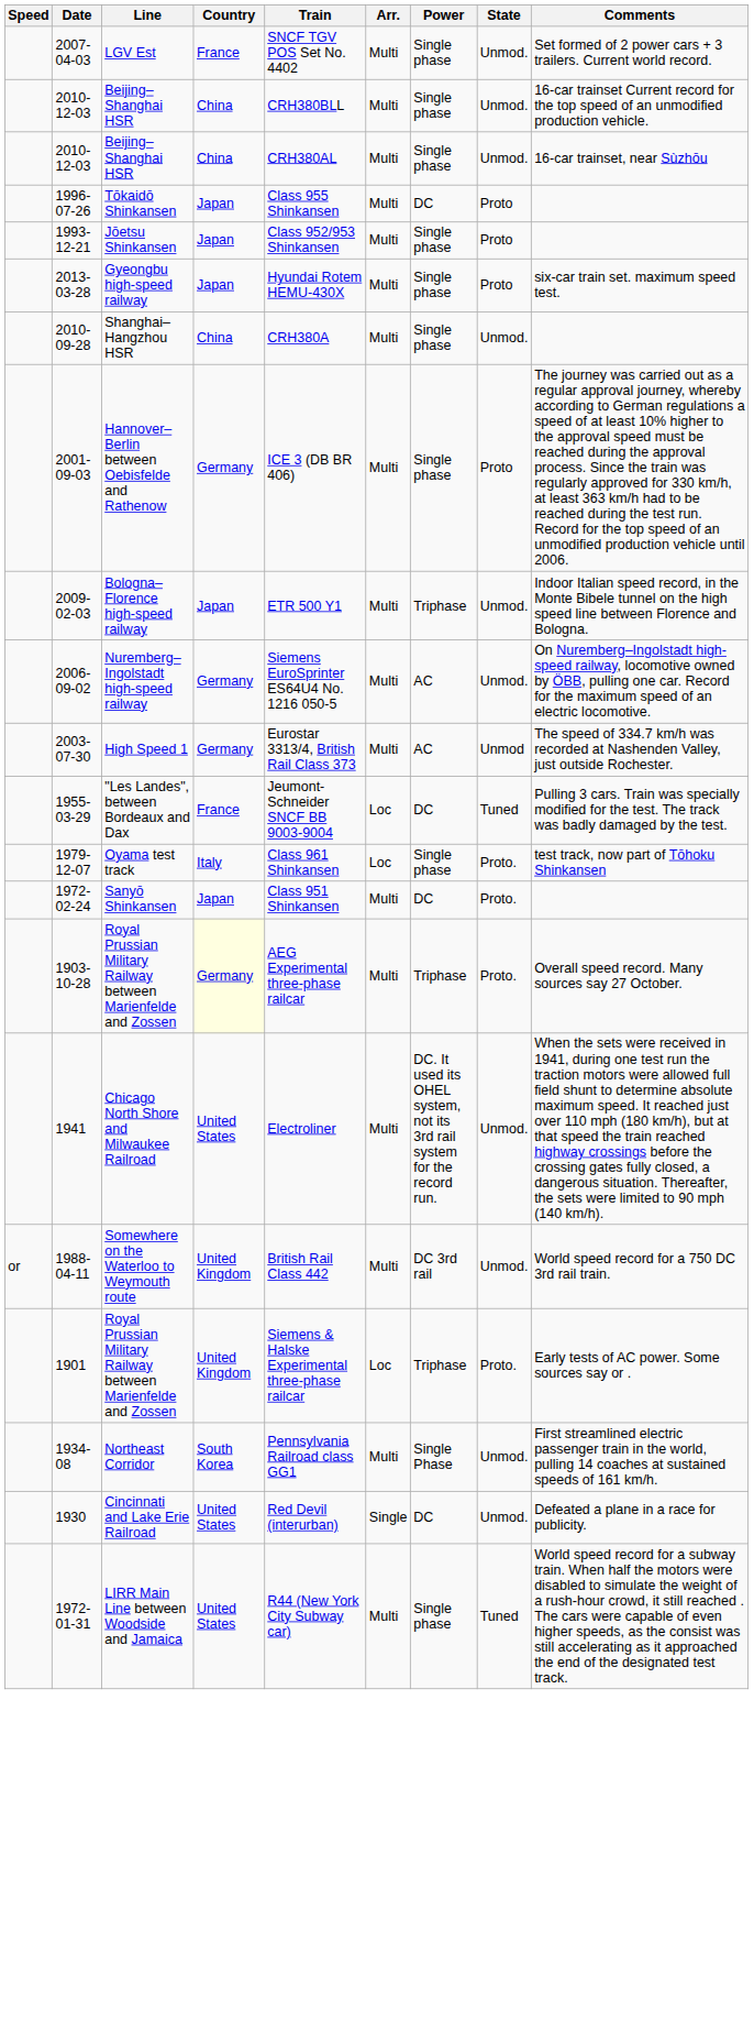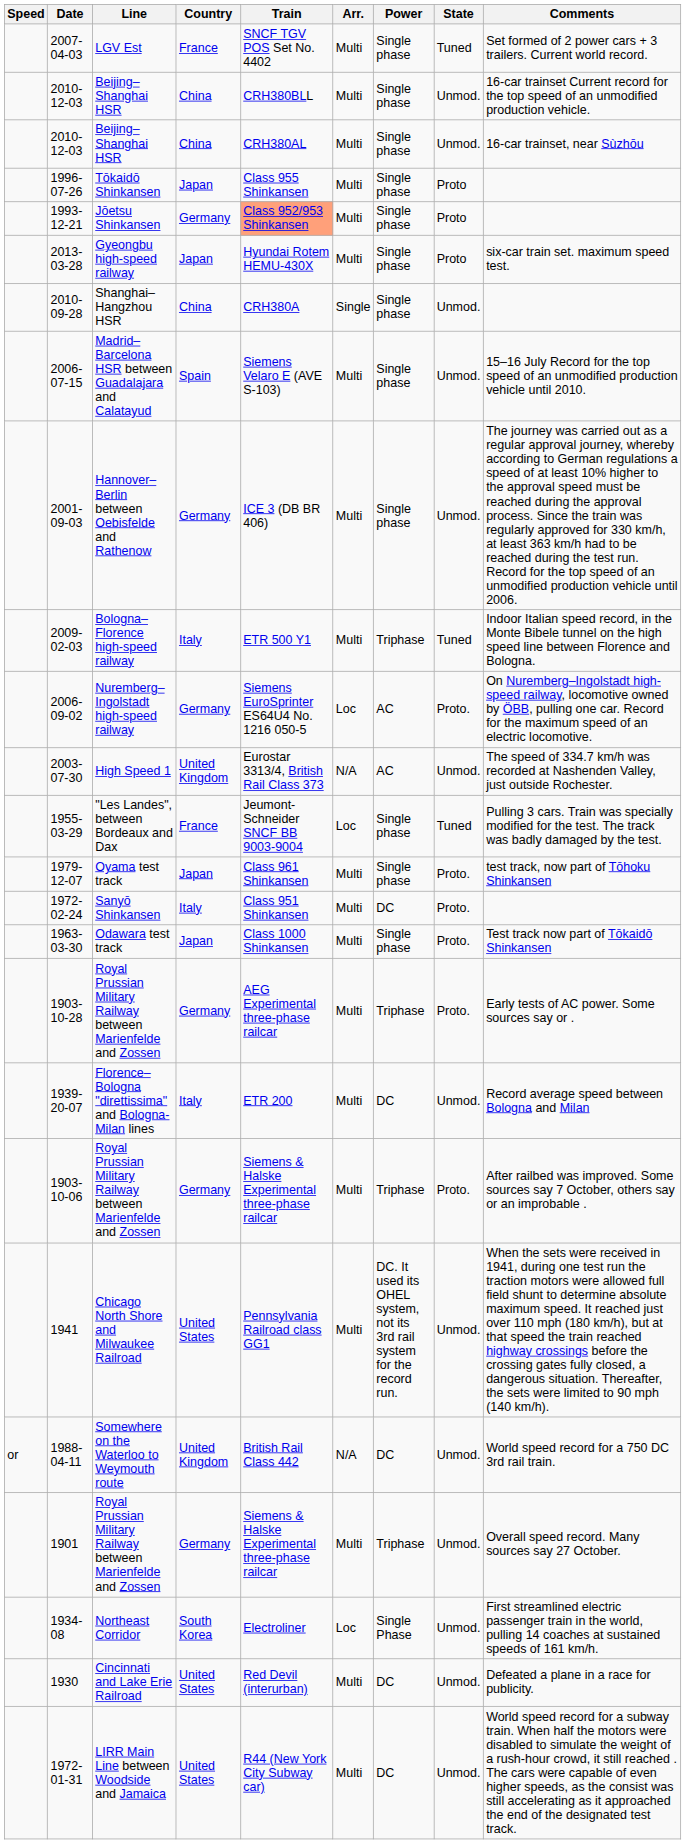 <table class="wikitable sortable">
 <tr>
 <th scope="col">Speed</th>
 <th scope="col" style="width:50px;">Date</th>
 <th scope="col" style="width:100px;">Line</th>
 <th scope="col" style="width:75px;">Country</th>
 <th scope="col">Train</th>
 <th scope="col">Arr. </th>
 <th scope="col" style="width:70px;">Power   </th>
 <th scope="col">State                    </th>
 <th scope="col">Comments</th>
 </tr>
 <tr>
 <td></td>
 <td>2007-04-03</td>
 <td><a href='#'>LGV Est</a></td>
 <td><a href='#'>France</a></td>
 <td><a href='#'>SNCF TGV POS</a> Set No. 4402</td>
 <td>Multi</td>
 <td>Single phase</td>
-<td>Unmod.</td>
+<td>Tuned</td>
 <td>Set formed of 2 power cars + 3 trailers. Current world record.</td>
 </tr>
 <tr>
 <td></td>
 <td>2010-12-03</td>
 <td><a href='#'>Beijing–Shanghai HSR</a></td>
 <td><a href='#'>China</a></td>
 <td><a href='#'>CRH380BL</a>L</td>
 <td>Multi</td>
 <td>Single phase</td>
 <td>Unmod.</td>
 <td>16-car trainset Current record for the top speed of an unmodified production vehicle.</td>
 </tr>
 <tr>
 <td></td>
 <td>2010-12-03</td>
 <td><a href='#'>Beijing–Shanghai HSR</a></td>
 <td><a href='#'>China</a></td>
 <td><a href='#'>CRH380AL</a></td>
 <td>Multi</td>
 <td>Single phase</td>
 <td>Unmod.</td>
 <td>16-car trainset, near <a href='#'>Sùzhōu</a></td>
 </tr>
 <tr>
 <td></td>
 <td>1996-07-26</td>
 <td><a href='#'>Tōkaidō Shinkansen</a></td>
 <td><a href='#'>Japan</a></td>
 <td><a href='#'>Class 955 Shinkansen</a></td>
 <td>Multi</td>
-<td>DC</td>
+<td>Single phase</td>
 <td>Proto</td>
 <td></td>
 </tr>
 <tr>
 <td></td>
 <td>1993-12-21</td>
 <td><a href='#'>Jōetsu Shinkansen</a></td>
-<td><a href='#'>Japan</a></td>
-<td><a href='#'>Class 952/953 Shinkansen</a></td>
+<td><a href='#'>Germany</a></td>
+<td style="background: lightsalmon;"><a href='#'>Class 952/953 Shinkansen</a></td>
 <td>Multi</td>
 <td>Single phase</td>
 <td>Proto</td>
 <td></td>
 </tr>
 <tr>
 <td></td>
 <td>2013-03-28</td>
 <td><a href='#'>Gyeongbu high-speed railway</a></td>
 <td><a href='#'>Japan</a></td>
 <td><a href='#'>Hyundai Rotem HEMU-430X</a></td>
 <td>Multi</td>
 <td>Single phase</td>
 <td>Proto</td>
 <td>six-car train set. maximum speed test.</td>
 </tr>
 <tr>
 <td></td>
 <td>2010-09-28</td>
 <td>Shanghai–Hangzhou HSR</td>
 <td><a href='#'>China</a></td>
 <td><a href='#'>CRH380A</a></td>
+<td>Single</td>
+<td>Single phase</td>
+<td>Unmod.</td>
+<td></td>
+</tr>
+<tr>
+<td></td>
+<td>2006-07-15</td>
+<td><a href='#'>Madrid–Barcelona HSR</a> between <a href='#'>Guadalajara</a> and <a href='#'>Calatayud</a></td>
+<td><a href='#'>Spain</a></td>
+<td><a href='#'>Siemens Velaro E</a> (AVE S-103)</td>
 <td>Multi</td>
 <td>Single phase</td>
 <td>Unmod.</td>
-<td></td>
+<td>15–16 July  Record for the top speed of an unmodified production vehicle until 2010.</td>
 </tr>
 <tr>
 <td></td>
 <td>2001-09-03</td>
 <td><a href='#'>Hannover–Berlin</a> between <a href='#'>Oebisfelde</a> and <a href='#'>Rathenow</a></td>
 <td><a href='#'>Germany</a></td>
 <td><a href='#'>ICE 3</a> (DB BR 406)</td>
 <td>Multi</td>
 <td>Single phase</td>
-<td>Proto</td>
+<td>Unmod.</td>
 <td>The journey was carried out as a regular approval journey, whereby according to German regulations a speed of at least 10% higher to the approval speed must be reached during the approval process. Since the train was regularly approved for 330 km/h, at least 363 km/h had to be reached during the test run. Record for the top speed of an unmodified production vehicle until 2006.</td>
 </tr>
 <tr>
 <td></td>
 <td>2009-02-03</td>
 <td><a href='#'>Bologna–Florence high-speed railway</a></td>
-<td><a href='#'>Japan</a></td>
+<td><a href='#'>Italy</a></td>
 <td><a href='#'>ETR 500 Y1</a></td>
 <td>Multi</td>
 <td>Triphase</td>
-<td>Unmod.</td>
+<td>Tuned</td>
 <td>Indoor Italian speed record, in the Monte Bibele tunnel on the high speed line between Florence and Bologna.</td>
 </tr>
 <tr>
 <td></td>
 <td>2006-09-02</td>
 <td><a href='#'>Nuremberg–Ingolstadt high-speed railway</a></td>
 <td><a href='#'>Germany</a></td>
 <td><a href='#'>Siemens</a> <a href='#'>EuroSprinter</a> ES64U4 No. 1216 050-5</td>
-<td>Multi</td>
+<td>Loc</td>
 <td>AC</td>
-<td>Unmod.</td>
+<td>Proto.</td>
 <td>On <a href='#'>Nuremberg–Ingolstadt high-speed railway</a>, locomotive owned by <a href='#'>ÖBB</a>, pulling one car. Record for the maximum speed of an electric locomotive.</td>
 </tr>
 <tr>
 <td></td>
 <td>2003-07-30</td>
 <td><a href='#'>High Speed 1</a></td>
-<td><a href='#'>Germany</a></td>
+<td><a href='#'>United Kingdom</a></td>
 <td>Eurostar 3313/4, <a href='#'>British Rail Class 373</a></td>
-<td>Multi</td>
+<td>N/A</td>
 <td>AC</td>
-<td>Unmod</td>
+<td>Unmod.</td>
 <td>The speed of 334.7 km/h was recorded at Nashenden Valley, just outside Rochester.</td>
 </tr>
 <tr>
 <td></td>
 <td>1955-03-29</td>
 <td>"Les Landes", between Bordeaux and Dax</td>
 <td><a href='#'>France</a></td>
 <td>Jeumont-Schneider <a href='#'>SNCF BB 9003-9004</a></td>
 <td>Loc</td>
-<td>DC</td>
+<td>Single phase</td>
 <td>Tuned</td>
 <td>Pulling 3 cars. Train was specially modified for the test. The track was badly damaged by the test.</td>
 </tr>
 <tr>
 <td></td>
 <td>1979-12-07</td>
 <td><a href='#'>Oyama</a> test track</td>
-<td><a href='#'>Italy</a></td>
+<td><a href='#'>Japan</a></td>
 <td><a href='#'>Class 961 Shinkansen</a></td>
-<td>Loc</td>
+<td>Multi</td>
 <td>Single phase</td>
 <td>Proto.</td>
 <td>test track, now part of <a href='#'>Tōhoku Shinkansen</a></td>
 </tr>
 <tr>
 <td></td>
 <td>1972-02-24</td>
 <td><a href='#'>Sanyō Shinkansen</a></td>
-<td><a href='#'>Japan</a></td>
+<td><a href='#'>Italy</a></td>
 <td><a href='#'>Class 951 Shinkansen</a></td>
 <td>Multi</td>
 <td>DC</td>
 <td>Proto.</td>
 <td></td>
 </tr>
 <tr>
 <td></td>
+<td>1963-03-30</td>
+<td><a href='#'>Odawara</a> test track</td>
+<td><a href='#'>Japan</a></td>
+<td><a href='#'>Class 1000 Shinkansen</a></td>
+<td>Multi</td>
+<td>Single phase</td>
+<td>Proto.</td>
+<td>Test track now part of <a href='#'>Tōkaidō Shinkansen</a></td>
+</tr>
+<tr>
+<td></td>
 <td>1903-10-28</td>
 <td><a href='#'>Royal Prussian Military Railway</a> between <a href='#'>Marienfelde</a> and <a href='#'>Zossen</a></td>
-<td style="background: lightyellow;"><a href='#'>Germany</a></td>
+<td><a href='#'>Germany</a></td>
 <td><a href='#'>AEG</a> <a href='#'>Experimental three-phase railcar</a></td>
 <td>Multi</td>
 <td>Triphase</td>
 <td>Proto.</td>
-<td>Overall speed record. Many sources say 27 October.</td>
+<td>Early tests of AC power. Some sources say  or .</td>
+</tr>
+<tr>
+<td></td>
+<td>1939-20-07</td>
+<td><a href='#'>Florence–Bologna "direttissima"</a> and <a href='#'>Bologna-Milan</a> lines</td>
+<td><a href='#'>Italy</a></td>
+<td><a href='#'>ETR 200</a></td>
+<td>Multi</td>
+<td>DC</td>
+<td>Unmod.</td>
+<td>Record average speed between <a href='#'>Bologna</a> and <a href='#'>Milan</a></td>
+</tr>
+<tr>
+<td></td>
+<td>1903-10-06</td>
+<td><a href='#'>Royal Prussian Military Railway</a> between <a href='#'>Marienfelde</a> and <a href='#'>Zossen</a></td>
+<td><a href='#'>Germany</a></td>
+<td><a href='#'>Siemens & Halske</a> <a href='#'>Experimental three-phase railcar</a></td>
+<td>Multi</td>
+<td>Triphase</td>
+<td>Proto.</td>
+<td>After railbed was improved. Some sources say 7 October, others say  or an improbable .</td>
 </tr>
 <tr>
 <td></td>
 <td>1941</td>
 <td><a href='#'>Chicago North Shore and Milwaukee Railroad</a></td>
 <td><a href='#'>United States</a></td>
-<td><a href='#'>Electroliner</a></td>
+<td><a href='#'>Pennsylvania Railroad class GG1</a></td>
 <td>Multi</td>
 <td>DC. It used its OHEL system, not its 3rd rail system for the record run.</td>
 <td>Unmod.</td>
 <td>When the sets were received in 1941, during one test run the traction motors were allowed full field shunt to determine absolute maximum speed. It reached just over 110 mph (180 km/h), but at that speed the train reached <a href='#'>highway crossings</a> before the crossing gates fully closed, a dangerous situation. Thereafter, the sets were limited to 90 mph (140 km/h).</td>
 </tr>
 <tr>
 <td> or</td>
 <td>1988-04-11</td>
 <td><a href='#'>Somewhere on the Waterloo to Weymouth route</a></td>
 <td><a href='#'>United Kingdom</a></td>
 <td><a href='#'>British Rail Class 442</a></td>
-<td>Multi</td>
-<td>DC 3rd rail</td>
+<td>N/A</td>
+<td>DC</td>
 <td>Unmod.</td>
 <td>World speed record for a 750 DC 3rd rail train.</td>
 </tr>
 <tr>
 <td></td>
 <td>1901</td>
 <td><a href='#'>Royal Prussian Military Railway</a> between <a href='#'>Marienfelde</a> and <a href='#'>Zossen</a></td>
-<td><a href='#'>United Kingdom</a></td>
+<td><a href='#'>Germany</a></td>
 <td><a href='#'>Siemens & Halske</a> <a href='#'>Experimental three-phase railcar</a></td>
-<td>Loc</td>
+<td>Multi</td>
 <td>Triphase</td>
-<td>Proto.</td>
-<td>Early tests of AC power. Some sources say  or .</td>
+<td>Unmod.</td>
+<td>Overall speed record. Many sources say 27 October.</td>
 </tr>
 <tr>
 <td></td>
 <td>1934-08</td>
 <td><a href='#'>Northeast Corridor</a></td>
 <td><a href='#'>South Korea</a></td>
-<td><a href='#'>Pennsylvania Railroad class GG1</a></td>
-<td>Multi</td>
+<td><a href='#'>Electroliner</a></td>
+<td>Loc</td>
 <td>Single Phase</td>
 <td>Unmod.</td>
 <td>First streamlined electric passenger train in the world, pulling 14 coaches at sustained speeds of 161 km/h.</td>
 </tr>
 <tr>
 <td></td>
 <td>1930</td>
 <td><a href='#'>Cincinnati and Lake Erie Railroad</a></td>
 <td><a href='#'>United States</a></td>
 <td><a href='#'>Red Devil (interurban)</a></td>
-<td>Single</td>
+<td>Multi</td>
 <td>DC</td>
 <td>Unmod.</td>
 <td>Defeated a plane in a race for publicity.</td>
 </tr>
 <tr>
 <td></td>
 <td>1972-01-31</td>
 <td><a href='#'>LIRR Main Line</a> between <a href='#'>Woodside</a> and <a href='#'>Jamaica</a></td>
 <td><a href='#'>United States</a></td>
 <td><a href='#'>R44 (New York City Subway car)</a></td>
 <td>Multi</td>
-<td>Single phase</td>
-<td>Tuned</td>
+<td>DC</td>
+<td>Unmod.</td>
 <td>World speed record for a subway train. When half the motors were disabled to simulate the weight of a rush-hour crowd, it still reached . The cars were capable of even higher speeds, as the consist was still accelerating as it approached the end of the designated test track.</td>
 </tr>
 </table>
